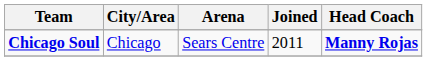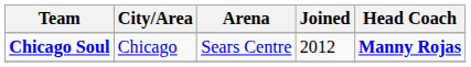 <table class="wikitable">
 <tr>
 <th>Team</th>
 <th>City/Area</th>
 <th>Arena</th>
 <th>Joined</th>
 <th>Head Coach</th>
 </tr>
 <tr>
 </tr>
 <tr>
 <td><strong><a href='#'>Chicago Soul</a></strong></td>
 <td><a href='#'>Chicago</a></td>
 <td><a href='#'>Sears Centre</a></td>
-<td>2011</td>
+<td>2012</td>
 <td><strong> <a href='#'>Manny Rojas</a></strong></td>
 </tr>
 <tr>
 </tr>
 </table>
